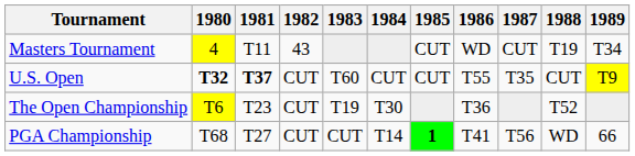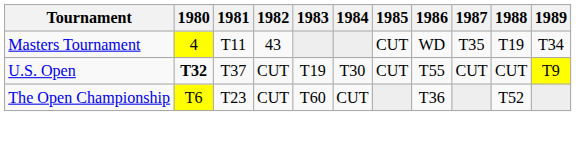 <table class="wikitable" style="font-size:95%;text-align:center;">
 <tr>
 <th>Tournament</th>
 <th>1980</th>
 <th>1981</th>
 <th>1982</th>
 <th>1983</th>
 <th>1984</th>
 <th>1985</th>
 <th>1986</th>
 <th>1987</th>
 <th>1988</th>
 <th>1989</th>
 </tr>
 <tr>
 <td align=left><a href='#'>Masters Tournament</a></td>
 <td style="background:yellow;">4</td>
 <td>T11</td>
 <td>43</td>
 <td style="background:#eeeeee;"></td>
 <td style="background:#eeeeee;"></td>
 <td>CUT</td>
 <td>WD</td>
-<td>CUT</td>
+<td>T35</td>
 <td>T19</td>
 <td>T34</td>
 </tr>
 <tr>
 <td align=left><a href='#'>U.S. Open</a></td>
 <td><strong>T32</strong></td>
-<td><strong>T37</strong></td>
+<td>T37</td>
 <td>CUT</td>
-<td>T60</td>
-<td>CUT</td>
+<td>T19</td>
+<td>T30</td>
 <td>CUT</td>
 <td>T55</td>
-<td>T35</td>
+<td>CUT</td>
 <td>CUT</td>
 <td style="background:yellow;">T9</td>
 </tr>
 <tr>
 <td align=left><a href='#'>The Open Championship</a></td>
 <td style="background:yellow;">T6</td>
 <td>T23</td>
 <td>CUT</td>
-<td>T19</td>
-<td>T30</td>
+<td>T60</td>
+<td>CUT</td>
 <td style="background:#eeeeee;"></td>
 <td>T36</td>
 <td style="background:#eeeeee;"></td>
 <td>T52</td>
 <td style="background:#eeeeee;"></td>
 </tr>
-<tr>
-<td align=left><a href='#'>PGA Championship</a></td>
-<td>T68</td>
-<td>T27</td>
-<td>CUT</td>
-<td>CUT</td>
-<td>T14</td>
-<td style="background:lime;"><strong>1</strong></td>
-<td>T41</td>
-<td>T56</td>
-<td>WD</td>
-<td>66</td>
-</tr>
 </table>
